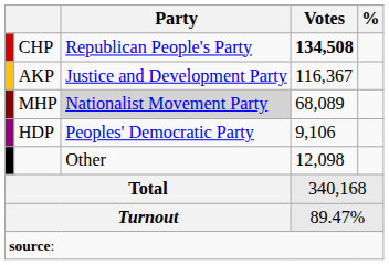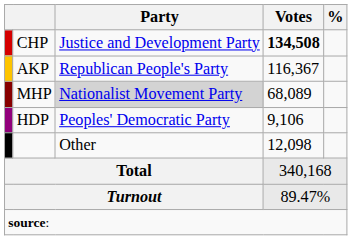 <table class="wikitable">
 <tr>
 <th colspan="2" align="center"></th>
 <th align="center">Party</th>
 <th align="center">Votes</th>
 <th align="center">%</th>
 </tr>
 <tr align="left">
 <td bgcolor="#d50000" width="1"></td>
 <td>CHP</td>
-<td><a href='#'>Republican People's Party</a></td>
+<td><a href='#'>Justice and Development Party</a></td>
 <td><strong>134,508</strong></td>
 <td><strong></strong></td>
 </tr>
 <tr align="left">
 <td bgcolor="#FDC400" width="1"></td>
 <td>AKP</td>
-<td><a href='#'>Justice and Development Party</a></td>
+<td><a href='#'>Republican People's Party</a></td>
 <td>116,367</td>
 <td></td>
 </tr>
 <tr align="left">
 <td bgcolor="#870000" width="1"></td>
 <td>MHP</td>
 <td style="background: lightgrey;"><a href='#'>Nationalist Movement Party</a></td>
 <td>68,089</td>
 <td></td>
 </tr>
 <tr align="left">
 <td bgcolor="#91007B" width="1"></td>
 <td>HDP</td>
 <td><a href='#'>Peoples' Democratic Party</a></td>
 <td>9,106</td>
 <td></td>
 </tr>
 <tr align="left">
 <td bgcolor=" " width="1"></td>
 <td></td>
 <td>Other</td>
 <td>12,098</td>
 <td></td>
 </tr>
 <tr align="left" style="background-color:#E9E9E9">
 <th colspan="3" align="center"><strong>Total</strong></th>
 <td colspan="5" align="center">340,168</td>
 </tr>
 <tr align="left" style="background-color:#E9E9E9">
 <th colspan="3" align="center"><em>Turnout</em></th>
 <td colspan="5" align="center">89.47%</td>
 </tr>
 <tr>
 <td colspan="9" align="left"><small><strong>source</strong>: </small></td>
 </tr>
 </table>
